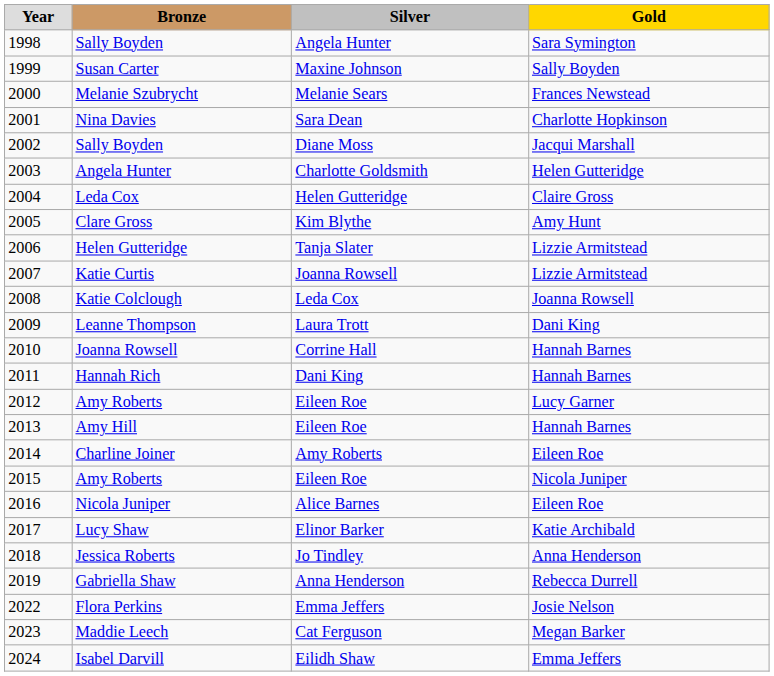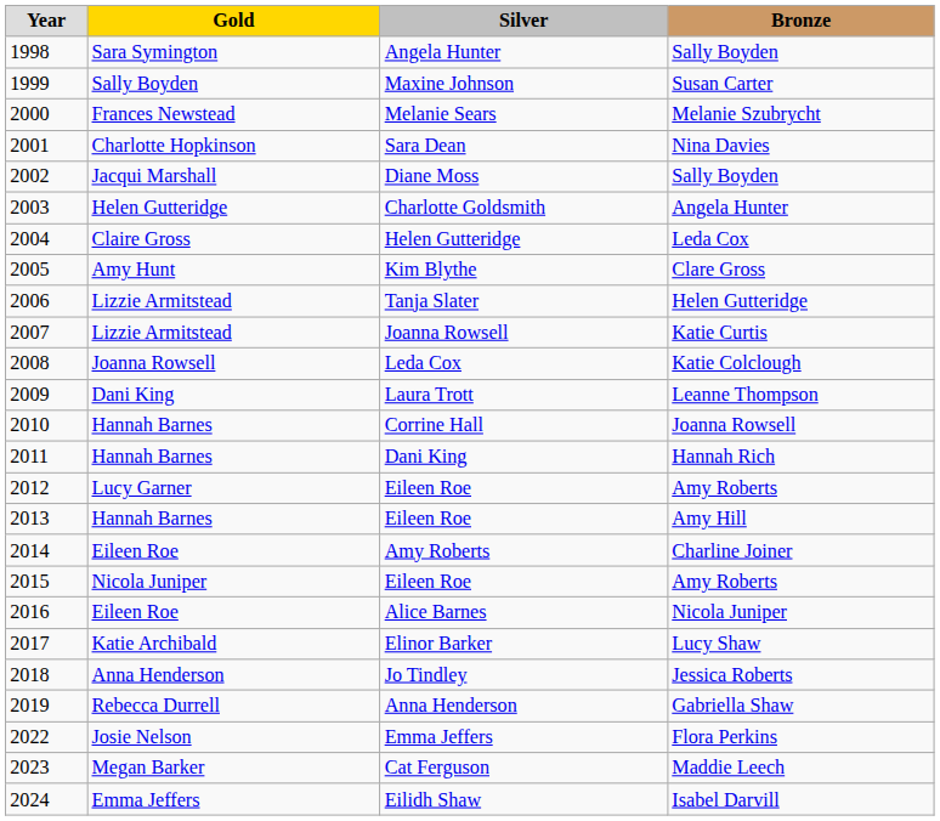 <table class="wikitable" style="width: 60%; text-align:left;">
 <tr>
 <td style="background:#DDDDDD; font-weight:bold; text-align:center;">Year</td>
+<td style="background:gold; font-weight:bold; text-align:center;">Gold</td>
+<td style="background:silver; font-weight:bold; text-align:center;">Silver</td>
 <td style="background:#cc9966; font-weight:bold; text-align:center;">Bronze</td>
-<td style="background:silver; font-weight:bold; text-align:center;">Silver</td>
-<td style="background:gold; font-weight:bold; text-align:center;">Gold</td>
 </tr>
 <tr>
 <td>1998</td>
+<td><a href='#'>Sara Symington</a></td>
+<td><a href='#'>Angela Hunter</a></td>
 <td><a href='#'>Sally Boyden</a></td>
-<td><a href='#'>Angela Hunter</a></td>
-<td><a href='#'>Sara Symington</a></td>
 </tr>
 <tr>
 <td>1999</td>
+<td><a href='#'>Sally Boyden</a></td>
+<td><a href='#'>Maxine Johnson</a></td>
 <td><a href='#'>Susan Carter</a></td>
-<td><a href='#'>Maxine Johnson</a></td>
+</tr>
+<tr>
+<td>2000</td>
+<td><a href='#'>Frances Newstead</a></td>
+<td><a href='#'>Melanie Sears</a></td>
+<td><a href='#'>Melanie Szubrycht</a></td>
+</tr>
+<tr>
+<td>2001</td>
+<td><a href='#'>Charlotte Hopkinson</a></td>
+<td><a href='#'>Sara Dean</a></td>
+<td><a href='#'>Nina Davies</a></td>
+</tr>
+<tr>
+<td>2002</td>
+<td><a href='#'>Jacqui Marshall</a></td>
+<td><a href='#'>Diane Moss</a></td>
 <td><a href='#'>Sally Boyden</a></td>
 </tr>
 <tr>
-<td>2000</td>
-<td><a href='#'>Melanie Szubrycht</a></td>
-<td><a href='#'>Melanie Sears</a></td>
-<td><a href='#'>Frances Newstead</a></td>
+<td>2003</td>
+<td><a href='#'>Helen Gutteridge</a></td>
+<td><a href='#'>Charlotte Goldsmith</a></td>
+<td><a href='#'>Angela Hunter</a></td>
 </tr>
 <tr>
-<td>2001</td>
-<td><a href='#'>Nina Davies</a></td>
-<td><a href='#'>Sara Dean</a></td>
-<td><a href='#'>Charlotte Hopkinson</a></td>
+<td>2004</td>
+<td><a href='#'>Claire Gross</a></td>
+<td><a href='#'>Helen Gutteridge</a></td>
+<td><a href='#'>Leda Cox</a></td>
 </tr>
 <tr>
-<td>2002</td>
-<td><a href='#'>Sally Boyden</a></td>
-<td><a href='#'>Diane Moss</a></td>
-<td><a href='#'>Jacqui Marshall</a></td>
+<td>2005</td>
+<td><a href='#'>Amy Hunt</a></td>
+<td><a href='#'>Kim Blythe</a></td>
+<td><a href='#'>Clare Gross</a></td>
 </tr>
 <tr>
-<td>2003</td>
-<td><a href='#'>Angela Hunter</a></td>
-<td><a href='#'>Charlotte Goldsmith</a></td>
+<td>2006</td>
+<td><a href='#'>Lizzie Armitstead</a></td>
+<td><a href='#'>Tanja Slater</a></td>
 <td><a href='#'>Helen Gutteridge</a></td>
 </tr>
 <tr>
-<td>2004</td>
-<td><a href='#'>Leda Cox</a></td>
-<td><a href='#'>Helen Gutteridge</a></td>
-<td><a href='#'>Claire Gross</a></td>
-</tr>
-<tr>
-<td>2005</td>
-<td><a href='#'>Clare Gross</a></td>
-<td><a href='#'>Kim Blythe</a></td>
-<td><a href='#'>Amy Hunt</a></td>
-</tr>
-<tr>
-<td>2006</td>
-<td><a href='#'>Helen Gutteridge</a></td>
-<td><a href='#'>Tanja Slater</a></td>
+<td>2007</td>
 <td><a href='#'>Lizzie Armitstead</a></td>
-</tr>
-<tr>
-<td>2007</td>
+<td><a href='#'>Joanna Rowsell</a></td>
 <td><a href='#'>Katie Curtis</a></td>
-<td><a href='#'>Joanna Rowsell</a></td>
-<td><a href='#'>Lizzie Armitstead</a></td>
 </tr>
 <tr>
 <td>2008</td>
+<td><a href='#'>Joanna Rowsell</a></td>
+<td><a href='#'>Leda Cox</a></td>
 <td><a href='#'>Katie Colclough</a></td>
-<td><a href='#'>Leda Cox</a></td>
+</tr>
+<tr>
+<td>2009</td>
+<td><a href='#'>Dani King</a></td>
+<td><a href='#'>Laura Trott</a></td>
+<td><a href='#'>Leanne Thompson</a></td>
+</tr>
+<tr>
+<td>2010</td>
+<td><a href='#'>Hannah Barnes</a></td>
+<td><a href='#'>Corrine Hall</a></td>
 <td><a href='#'>Joanna Rowsell</a></td>
 </tr>
 <tr>
-<td>2009</td>
-<td><a href='#'>Leanne Thompson</a></td>
-<td><a href='#'>Laura Trott</a></td>
+<td>2011</td>
+<td><a href='#'>Hannah Barnes</a></td>
 <td><a href='#'>Dani King</a></td>
-</tr>
-<tr>
-<td>2010</td>
-<td><a href='#'>Joanna Rowsell</a></td>
-<td><a href='#'>Corrine Hall</a></td>
-<td><a href='#'>Hannah Barnes</a></td>
-</tr>
-<tr>
-<td>2011</td>
 <td><a href='#'>Hannah Rich</a></td>
-<td><a href='#'>Dani King</a></td>
-<td><a href='#'>Hannah Barnes</a></td>
 </tr>
 <tr>
 <td>2012</td>
+<td><a href='#'>Lucy Garner</a></td>
+<td><a href='#'>Eileen Roe</a></td>
 <td><a href='#'>Amy Roberts</a></td>
-<td><a href='#'>Eileen Roe</a></td>
-<td><a href='#'>Lucy Garner</a></td>
 </tr>
 <tr>
 <td>2013</td>
+<td><a href='#'>Hannah Barnes</a></td>
+<td><a href='#'>Eileen Roe</a></td>
 <td><a href='#'>Amy Hill</a></td>
-<td><a href='#'>Eileen Roe</a></td>
-<td><a href='#'>Hannah Barnes</a></td>
 </tr>
 <tr>
 <td>2014</td>
+<td><a href='#'>Eileen Roe</a></td>
+<td><a href='#'>Amy Roberts</a></td>
 <td><a href='#'>Charline Joiner</a></td>
-<td><a href='#'>Amy Roberts</a></td>
-<td><a href='#'>Eileen Roe</a></td>
 </tr>
 <tr>
 <td>2015</td>
+<td><a href='#'>Nicola Juniper</a></td>
+<td><a href='#'>Eileen Roe</a></td>
 <td><a href='#'>Amy Roberts</a></td>
+</tr>
+<tr>
+<td>2016</td>
 <td><a href='#'>Eileen Roe</a></td>
+<td><a href='#'>Alice Barnes</a></td>
 <td><a href='#'>Nicola Juniper</a></td>
 </tr>
 <tr>
-<td>2016</td>
-<td><a href='#'>Nicola Juniper</a></td>
-<td><a href='#'>Alice Barnes</a></td>
-<td><a href='#'>Eileen Roe</a></td>
-</tr>
-<tr>
 <td>2017</td>
+<td><a href='#'>Katie Archibald</a></td>
+<td><a href='#'>Elinor Barker</a></td>
 <td><a href='#'>Lucy Shaw</a></td>
-<td><a href='#'>Elinor Barker</a></td>
-<td><a href='#'>Katie Archibald</a></td>
 </tr>
 <tr>
 <td>2018</td>
+<td><a href='#'>Anna Henderson</a></td>
+<td><a href='#'>Jo Tindley</a></td>
 <td><a href='#'>Jessica Roberts</a></td>
-<td><a href='#'>Jo Tindley</a></td>
-<td><a href='#'>Anna Henderson</a></td>
 </tr>
 <tr>
 <td>2019</td>
+<td><a href='#'>Rebecca Durrell</a></td>
+<td><a href='#'>Anna Henderson</a></td>
 <td><a href='#'>Gabriella Shaw</a></td>
-<td><a href='#'>Anna Henderson</a></td>
-<td><a href='#'>Rebecca Durrell</a></td>
 </tr>
 <tr>
 <td>2022</td>
+<td><a href='#'>Josie Nelson</a></td>
+<td><a href='#'>Emma Jeffers</a></td>
 <td><a href='#'>Flora Perkins</a></td>
-<td><a href='#'>Emma Jeffers</a></td>
-<td><a href='#'>Josie Nelson</a></td>
 </tr>
 <tr>
 <td>2023</td>
+<td><a href='#'>Megan Barker</a></td>
+<td><a href='#'>Cat Ferguson</a></td>
 <td><a href='#'>Maddie Leech</a></td>
-<td><a href='#'>Cat Ferguson</a></td>
-<td><a href='#'>Megan Barker</a></td>
 </tr>
 <tr>
 <td>2024</td>
+<td><a href='#'>Emma Jeffers</a></td>
+<td><a href='#'>Eilidh Shaw</a></td>
 <td><a href='#'>Isabel Darvill</a></td>
-<td><a href='#'>Eilidh Shaw</a></td>
-<td><a href='#'>Emma Jeffers</a></td>
 </tr>
 </table>
